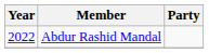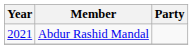 <table class="wikitable sortable">
 <tr>
 <th>Year</th>
 <th>Member</th>
 <th colspan=2>Party</th>
 </tr>
 <tr>
-<td><a href='#'>2022</a></td>
+<td><a href='#'>2021</a></td>
 <td><a href='#'>Abdur Rashid Mandal</a></td>
 <td></td>
 </tr>
 <tr>
 </tr>
 </table>
